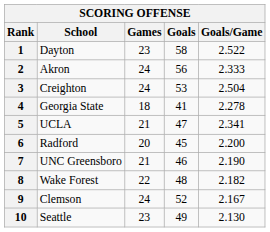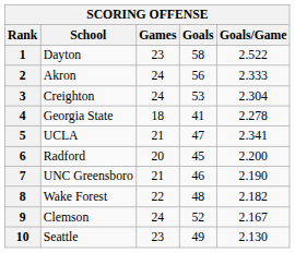 <table class="wikitable">
 <tr>
 <th colspan=5>SCORING OFFENSE</th>
 </tr>
 <tr>
 <th>Rank</th>
 <th>School</th>
 <th>Games</th>
 <th>Goals</th>
 <th>Goals/Game</th>
 </tr>
 <tr>
 <th>1</th>
 <td>Dayton</td>
 <td style="text-align:center;">23</td>
 <td style="text-align:center;">58</td>
 <td style="text-align:center;">2.522</td>
 </tr>
 <tr>
 <th>2</th>
 <td>Akron</td>
 <td style="text-align:center;">24</td>
 <td style="text-align:center;">56</td>
 <td style="text-align:center;">2.333</td>
 </tr>
 <tr>
 <th>3</th>
 <td>Creighton</td>
 <td style="text-align:center;">24</td>
 <td style="text-align:center;">53</td>
-<td style="text-align:center;">2.504</td>
+<td style="text-align:center;">2.304</td>
 </tr>
 <tr>
 <th>4</th>
 <td>Georgia State</td>
 <td style="text-align:center;">18</td>
 <td style="text-align:center;">41</td>
 <td style="text-align:center;">2.278</td>
 </tr>
 <tr>
 <th>5</th>
 <td>UCLA</td>
 <td style="text-align:center;">21</td>
 <td style="text-align:center;">47</td>
 <td style="text-align:center;">2.341</td>
 </tr>
 <tr>
 <th>6</th>
 <td>Radford</td>
 <td style="text-align:center;">20</td>
 <td style="text-align:center;">45</td>
 <td style="text-align:center;">2.200</td>
 </tr>
 <tr>
 <th>7</th>
 <td>UNC Greensboro</td>
 <td style="text-align:center;">21</td>
 <td style="text-align:center;">46</td>
 <td style="text-align:center;">2.190</td>
 </tr>
 <tr>
 <th>8</th>
 <td>Wake Forest</td>
 <td style="text-align:center;">22</td>
 <td style="text-align:center;">48</td>
 <td style="text-align:center;">2.182</td>
 </tr>
 <tr>
 <th>9</th>
 <td>Clemson</td>
 <td style="text-align:center;">24</td>
 <td style="text-align:center;">52</td>
 <td style="text-align:center;">2.167</td>
 </tr>
 <tr>
 <th>10</th>
 <td>Seattle</td>
 <td style="text-align:center;">23</td>
 <td style="text-align:center;">49</td>
 <td style="text-align:center;">2.130</td>
 </tr>
 </table>
